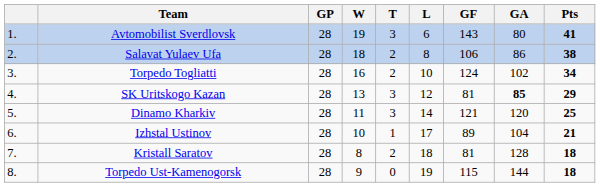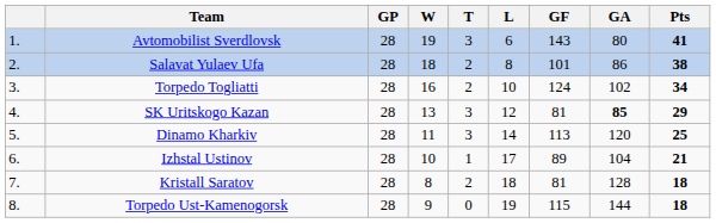 <table class="wikitable" width="60%">
 <tr>
 <th width="5%" bgcolor="#e0e0e0"></th>
 <th width="40%" bgcolor="#e0e0e0">Team</th>
 <th width="5%" bgcolor="#e0e0e0">GP</th>
 <th width="5%" bgcolor="#e0e0e0">W</th>
 <th width="5%" bgcolor="#e0e0e0">T</th>
 <th width="5%" bgcolor="#e0e0e0">L</th>
 <th width="7.5%" bgcolor="#e0e0e0">GF</th>
 <th width="7.5%" bgcolor="#e0e0e0">GA</th>
 <th width="7.5%" bgcolor="#e0e0e0">Pts</th>
 </tr>
 <tr align="center" bgcolor="BCD2EE">
 <td align="left">1.</td>
 <td><a href='#'>Avtomobilist Sverdlovsk</a></td>
 <td>28</td>
 <td>19</td>
 <td>3</td>
 <td>6</td>
 <td>143</td>
 <td>80</td>
 <td><strong>41</strong></td>
 </tr>
 <tr align="center" bgcolor="BCD2EE">
 <td align="left">2.</td>
 <td><a href='#'>Salavat Yulaev Ufa</a></td>
 <td>28</td>
 <td>18</td>
 <td>2</td>
 <td>8</td>
-<td>106</td>
+<td>101</td>
 <td>86</td>
 <td><strong>38</strong></td>
 </tr>
 <tr align="center">
 <td align="left">3.</td>
 <td><a href='#'>Torpedo Togliatti</a></td>
 <td>28</td>
 <td>16</td>
 <td>2</td>
 <td>10</td>
 <td>124</td>
 <td>102</td>
 <td><strong>34</strong></td>
 </tr>
 <tr align="center">
 <td align="left">4.</td>
 <td><a href='#'>SK Uritskogo Kazan</a></td>
 <td>28</td>
 <td>13</td>
 <td>3</td>
 <td>12</td>
 <td>81</td>
 <td><strong>85</strong></td>
 <td><strong>29</strong></td>
 </tr>
 <tr align="center">
 <td align="left">5.</td>
 <td><a href='#'>Dinamo Kharkiv</a></td>
 <td>28</td>
 <td>11</td>
 <td>3</td>
 <td>14</td>
-<td>121</td>
+<td>113</td>
 <td>120</td>
 <td><strong>25</strong></td>
 </tr>
 <tr align="center">
 <td align="left">6.</td>
 <td><a href='#'>Izhstal Ustinov</a></td>
 <td>28</td>
 <td>10</td>
 <td>1</td>
 <td>17</td>
 <td>89</td>
 <td>104</td>
 <td><strong>21</strong></td>
 </tr>
 <tr align="center">
 <td align="left">7.</td>
 <td><a href='#'>Kristall Saratov</a></td>
 <td>28</td>
 <td>8</td>
 <td>2</td>
 <td>18</td>
 <td>81</td>
 <td>128</td>
 <td><strong>18</strong></td>
 </tr>
 <tr align="center">
 <td align="left">8.</td>
 <td><a href='#'>Torpedo Ust-Kamenogorsk</a></td>
 <td>28</td>
 <td>9</td>
 <td>0</td>
 <td>19</td>
 <td>115</td>
 <td>144</td>
 <td><strong>18</strong></td>
 </tr>
 </table>
